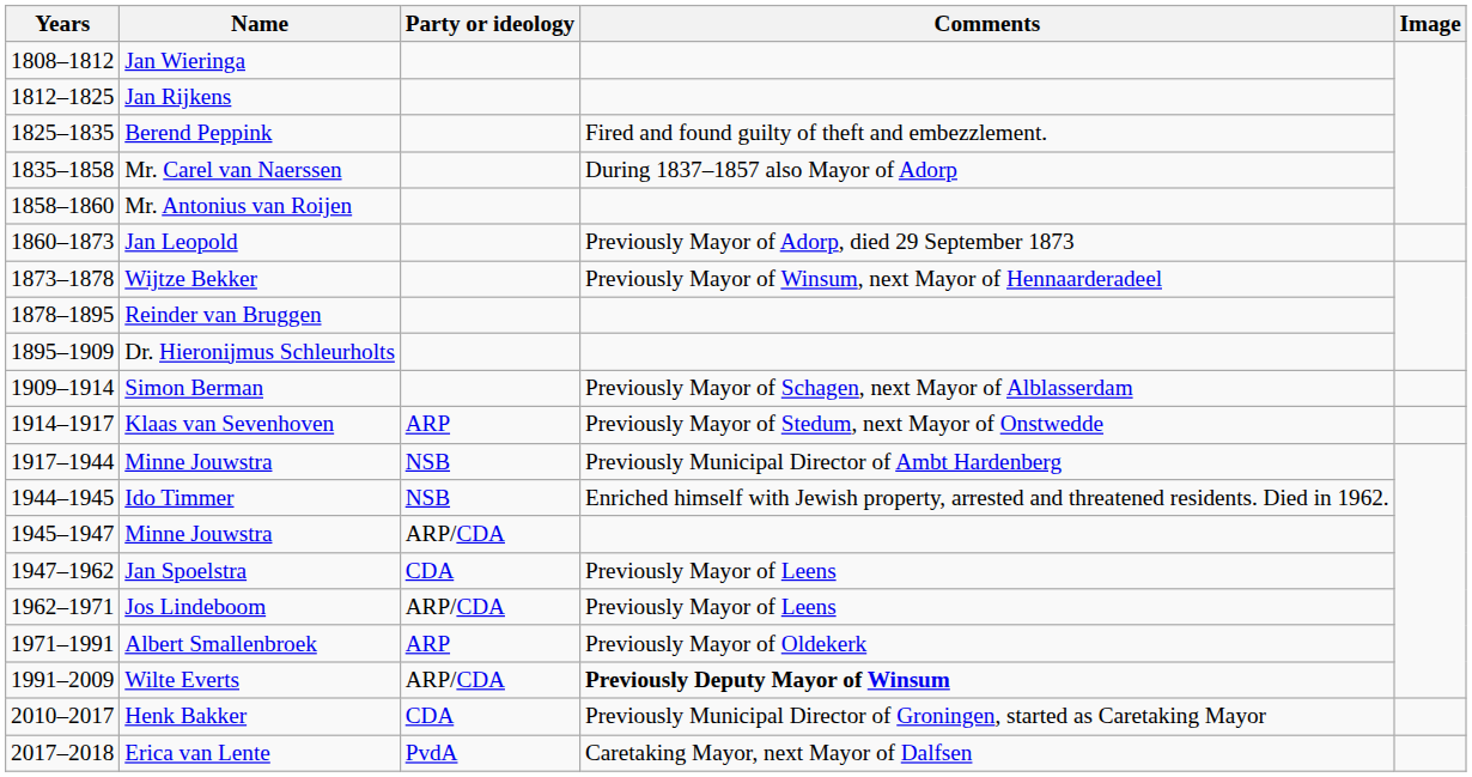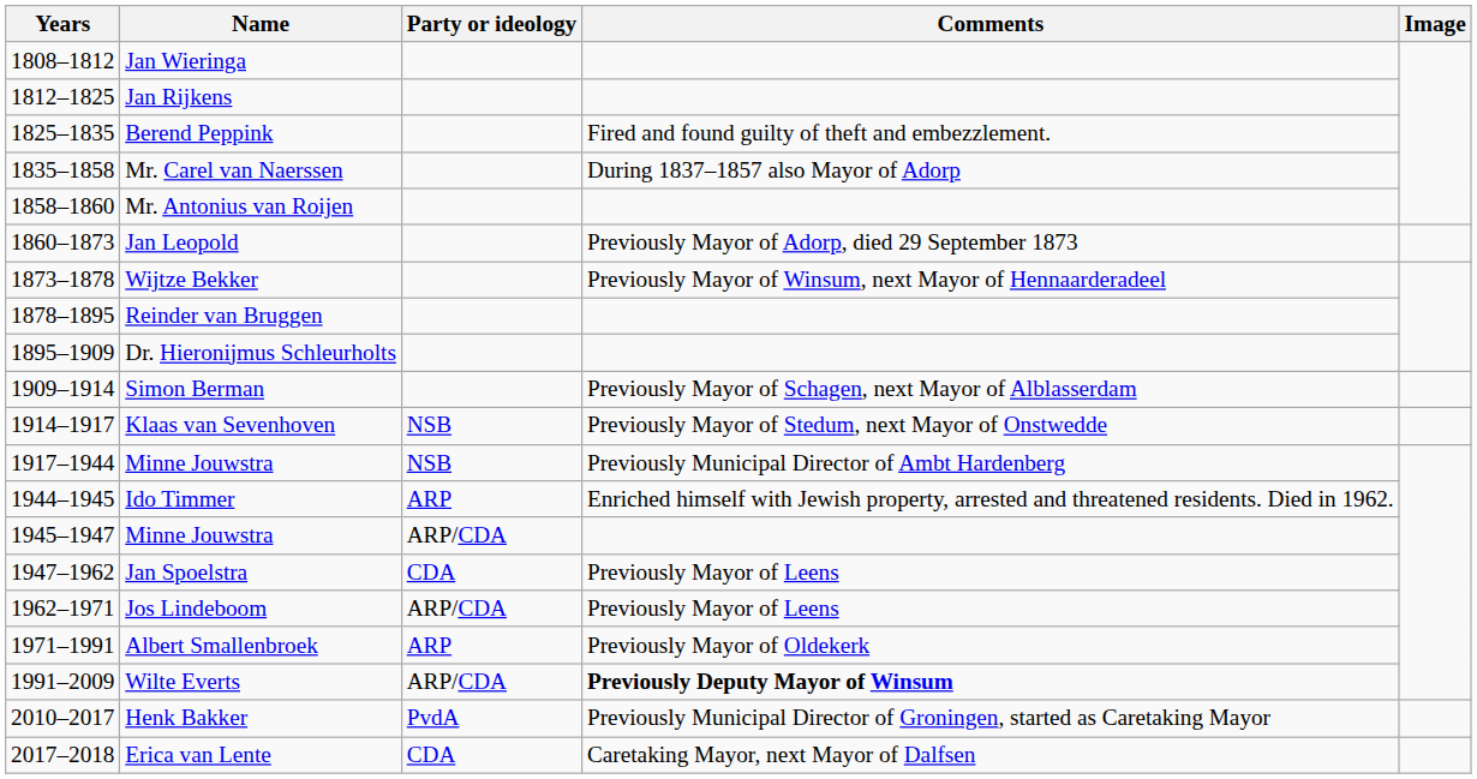 <table class="wikitable vatop">
 <tr>
 <th>Years</th>
 <th>Name</th>
 <th>Party or ideology</th>
 <th>Comments</th>
 <th>Image</th>
 </tr>
 <tr>
 <td>1808–1812</td>
 <td><a href='#'>Jan Wieringa</a></td>
 <td></td>
 <td></td>
 </tr>
 <tr>
 <td>1812–1825</td>
 <td><a href='#'>Jan Rijkens</a></td>
 <td></td>
 <td></td>
 </tr>
 <tr>
 <td>1825–1835</td>
 <td><a href='#'>Berend Peppink</a></td>
 <td></td>
 <td>Fired and found guilty of theft and embezzlement.</td>
 </tr>
 <tr>
 <td>1835–1858</td>
 <td>Mr. <a href='#'>Carel van Naerssen</a></td>
 <td></td>
 <td>During 1837–1857 also Mayor of <a href='#'>Adorp</a></td>
 </tr>
 <tr>
 <td>1858–1860</td>
 <td>Mr. <a href='#'>Antonius van Roijen</a></td>
 <td></td>
 <td></td>
 </tr>
 <tr>
 <td>1860–1873</td>
 <td><a href='#'>Jan Leopold</a></td>
 <td></td>
 <td>Previously Mayor of <a href='#'>Adorp</a>, died 29 September 1873</td>
 <td></td>
 </tr>
 <tr>
 <td>1873–1878</td>
 <td><a href='#'>Wijtze Bekker</a></td>
 <td></td>
 <td>Previously Mayor of <a href='#'>Winsum</a>, next Mayor of <a href='#'>Hennaarderadeel</a></td>
 </tr>
 <tr>
 <td>1878–1895</td>
 <td><a href='#'>Reinder van Bruggen</a></td>
 <td></td>
 <td></td>
 </tr>
 <tr>
 <td>1895–1909</td>
 <td>Dr. <a href='#'>Hieronijmus Schleurholts</a></td>
 <td></td>
 <td></td>
 </tr>
 <tr>
 <td>1909–1914</td>
 <td><a href='#'>Simon Berman</a></td>
 <td></td>
 <td>Previously Mayor of <a href='#'>Schagen</a>, next Mayor of <a href='#'>Alblasserdam</a></td>
 <td></td>
 </tr>
 <tr>
 <td>1914–1917</td>
 <td><a href='#'>Klaas van Sevenhoven</a></td>
-<td><a href='#'>ARP</a></td>
+<td><a href='#'>NSB</a></td>
 <td>Previously Mayor of <a href='#'>Stedum</a>, next Mayor of <a href='#'>Onstwedde</a></td>
 <td><br></td>
 </tr>
 <tr>
 <td>1917–1944</td>
 <td><a href='#'>Minne Jouwstra</a></td>
 <td><a href='#'>NSB</a></td>
 <td>Previously Municipal Director of <a href='#'>Ambt Hardenberg</a></td>
 </tr>
 <tr>
 <td>1944–1945</td>
 <td><a href='#'>Ido Timmer</a></td>
-<td><a href='#'>NSB</a></td>
+<td><a href='#'>ARP</a></td>
 <td>Enriched himself with Jewish property, arrested and threatened residents. Died in 1962.</td>
 </tr>
 <tr>
 <td>1945–1947</td>
 <td><a href='#'>Minne Jouwstra</a></td>
 <td>ARP/<a href='#'>CDA</a></td>
 <td></td>
 </tr>
 <tr>
 <td>1947–1962</td>
 <td><a href='#'>Jan Spoelstra</a></td>
 <td><a href='#'>CDA</a></td>
 <td>Previously Mayor of <a href='#'>Leens</a></td>
 </tr>
 <tr>
 <td>1962–1971</td>
 <td><a href='#'>Jos Lindeboom</a></td>
 <td>ARP/<a href='#'>CDA</a></td>
 <td>Previously Mayor of <a href='#'>Leens</a></td>
 </tr>
 <tr>
 <td>1971–1991</td>
 <td><a href='#'>Albert Smallenbroek</a></td>
 <td><a href='#'>ARP</a></td>
 <td>Previously Mayor of <a href='#'>Oldekerk</a></td>
 </tr>
 <tr>
 <td>1991–2009</td>
 <td><a href='#'>Wilte Everts</a></td>
 <td>ARP/<a href='#'>CDA</a></td>
 <td><strong>Previously Deputy Mayor of <a href='#'>Winsum</a></strong></td>
 </tr>
 <tr>
 <td>2010–2017</td>
 <td><a href='#'>Henk Bakker</a></td>
-<td><a href='#'>CDA</a></td>
+<td><a href='#'>PvdA</a></td>
 <td>Previously Municipal Director of <a href='#'>Groningen</a>, started as Caretaking Mayor</td>
 <td></td>
 </tr>
 <tr>
 <td>2017–2018</td>
 <td><a href='#'>Erica van Lente</a></td>
-<td><a href='#'>PvdA</a></td>
+<td><a href='#'>CDA</a></td>
 <td>Caretaking Mayor, next Mayor of <a href='#'>Dalfsen</a></td>
 </tr>
 </table>
